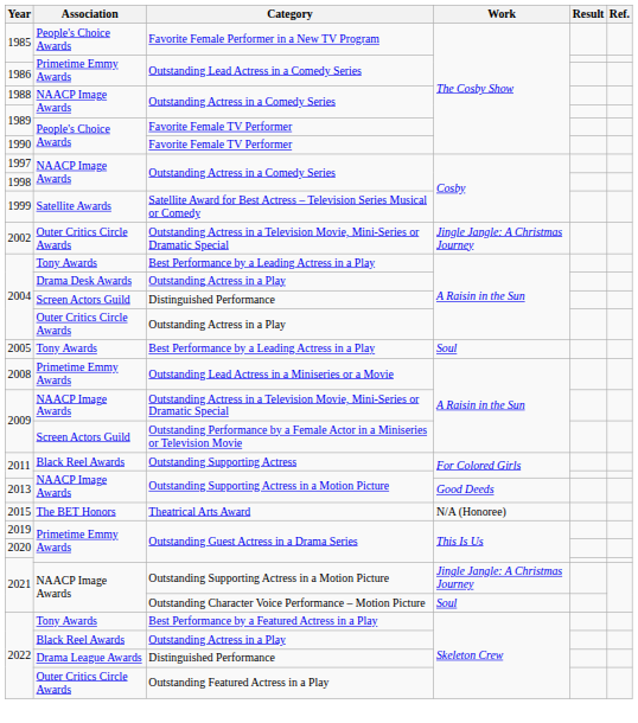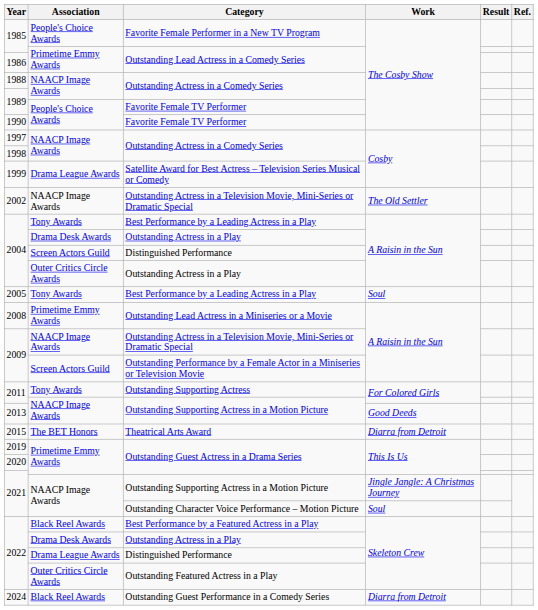 <table class="wikitable sortable">
 <tr>
 <th>Year</th>
 <th>Association</th>
 <th>Category</th>
 <th>Work</th>
 <th>Result</th>
 <th class="unsortable">Ref.</th>
 </tr>
 <tr>
 <td rowspan="2">1985</td>
 <td><a href='#'>People's Choice Awards</a></td>
 <td><a href='#'>Favorite Female Performer in a New TV Program</a></td>
 <td rowspan="7"><em><a href='#'>The Cosby Show</a></em></td>
 <td></td>
 <td></td>
 </tr>
 <tr>
 <td rowspan="2"><a href='#'>Primetime Emmy Awards</a></td>
 <td rowspan="2"><a href='#'>Outstanding Lead Actress in a Comedy Series</a></td>
 <td></td>
 <td></td>
 </tr>
 <tr>
 <td>1986</td>
 <td></td>
 <td></td>
 </tr>
 <tr>
 <td>1988</td>
 <td rowspan="2"><a href='#'>NAACP Image Awards</a></td>
 <td rowspan="2"><a href='#'>Outstanding Actress in a Comedy Series</a></td>
 <td></td>
 <td></td>
 </tr>
 <tr>
 <td rowspan="2">1989</td>
 <td></td>
 <td></td>
 </tr>
 <tr>
 <td rowspan="2"><a href='#'>People's Choice Awards</a></td>
 <td><a href='#'>Favorite Female TV Performer</a></td>
 <td></td>
 <td></td>
 </tr>
 <tr>
 <td>1990</td>
 <td><a href='#'>Favorite Female TV Performer</a></td>
 <td></td>
 <td></td>
 </tr>
 <tr>
 <td>1997</td>
 <td rowspan="2"><a href='#'>NAACP Image Awards</a></td>
 <td rowspan="2"><a href='#'>Outstanding Actress in a Comedy Series</a></td>
 <td rowspan="3"><em><a href='#'>Cosby</a></em></td>
 <td></td>
 <td></td>
 </tr>
 <tr>
 <td>1998</td>
 <td></td>
 <td></td>
 </tr>
 <tr>
 <td>1999</td>
-<td><a href='#'>Satellite Awards</a></td>
+<td><a href='#'>Drama League Awards</a></td>
 <td><a href='#'>Satellite Award for Best Actress – Television Series Musical or Comedy</a></td>
 <td></td>
 <td></td>
 </tr>
 <tr>
 <td>2002</td>
-<td><a href='#'>Outer Critics Circle Awards</a></td>
+<td>NAACP Image Awards</td>
 <td><a href='#'>Outstanding Actress in a Television Movie, Mini-Series or Dramatic Special</a></td>
-<td><em><a href='#'>Jingle Jangle: A Christmas Journey</a></em></td>
+<td><em><a href='#'>The Old Settler</a></em></td>
 <td></td>
 <td></td>
 </tr>
 <tr>
 <td rowspan="4">2004</td>
 <td><a href='#'>Tony Awards</a></td>
 <td><a href='#'>Best Performance by a Leading Actress in a Play</a></td>
 <td rowspan="4"><em><a href='#'>A Raisin in the Sun</a></em></td>
 <td></td>
 <td style="text-align:center;"></td>
 </tr>
 <tr>
 <td><a href='#'>Drama Desk Awards</a></td>
 <td><a href='#'>Outstanding Actress in a Play</a></td>
 <td></td>
 <td></td>
 </tr>
 <tr>
 <td><a href='#'>Screen Actors Guild</a></td>
 <td>Distinguished Performance</td>
 <td></td>
 <td></td>
 </tr>
 <tr>
 <td><a href='#'>Outer Critics Circle Awards</a></td>
 <td>Outstanding Actress in a Play</td>
 <td></td>
 <td></td>
 </tr>
 <tr>
 <td>2005</td>
 <td><a href='#'>Tony Awards</a></td>
 <td><a href='#'>Best Performance by a Leading Actress in a Play</a></td>
 <td><em><a href='#'>Soul</a></em></td>
 <td></td>
 <td></td>
 </tr>
 <tr>
 <td>2008</td>
 <td><a href='#'>Primetime Emmy Awards</a></td>
 <td><a href='#'>Outstanding Lead Actress in a Miniseries or a Movie</a></td>
 <td rowspan="3"><em><a href='#'>A Raisin in the Sun</a></em></td>
 <td></td>
 <td></td>
 </tr>
 <tr>
 <td rowspan="2">2009</td>
 <td><a href='#'>NAACP Image Awards</a></td>
 <td><a href='#'>Outstanding Actress in a Television Movie, Mini-Series or Dramatic Special</a></td>
 <td></td>
 <td></td>
 </tr>
 <tr>
 <td><a href='#'>Screen Actors Guild</a></td>
 <td><a href='#'>Outstanding Performance by a Female Actor in a Miniseries or Television Movie</a></td>
 <td></td>
 <td></td>
 </tr>
 <tr>
 <td rowspan="2">2011</td>
-<td><a href='#'>Black Reel Awards</a></td>
+<td><a href='#'>Tony Awards</a></td>
 <td><a href='#'>Outstanding Supporting Actress</a></td>
 <td rowspan="2"><em><a href='#'>For Colored Girls</a></em></td>
 <td></td>
 <td></td>
 </tr>
 <tr>
 <td rowspan="2"><a href='#'>NAACP Image Awards</a></td>
 <td rowspan="2"><a href='#'>Outstanding Supporting Actress in a Motion Picture</a></td>
 <td></td>
 <td></td>
 </tr>
 <tr>
 <td>2013</td>
 <td><em><a href='#'>Good Deeds</a></em></td>
 <td></td>
 <td></td>
 </tr>
 <tr>
 <td>2015</td>
 <td><a href='#'>The BET Honors</a></td>
 <td><a href='#'>Theatrical Arts Award</a></td>
-<td>N/A (Honoree)</td>
+<td><em><a href='#'>Diarra from Detroit</a></em></td>
 <td></td>
 <td></td>
 </tr>
 <tr>
 <td>2019</td>
 <td rowspan="3"><a href='#'>Primetime Emmy Awards</a></td>
 <td rowspan="3"><a href='#'>Outstanding Guest Actress in a Drama Series</a></td>
 <td rowspan="3"><em><a href='#'>This Is Us</a></em></td>
 <td></td>
 <td></td>
 </tr>
 <tr>
 <td>2020</td>
 <td></td>
 <td></td>
 </tr>
 <tr>
 <td rowspan="3">2021</td>
 <td></td>
 <td></td>
 </tr>
 <tr>
 <td rowspan="2">NAACP Image Awards</td>
 <td>Outstanding Supporting Actress in a Motion Picture</td>
 <td><em><a href='#'>Jingle Jangle: A Christmas Journey</a></em></td>
 <td></td>
 <td rowspan="2" style="text-align:center;"></td>
 </tr>
 <tr>
 <td>Outstanding Character Voice Performance – Motion Picture</td>
 <td><em><a href='#'>Soul</a></em></td>
 <td></td>
 </tr>
 <tr>
 <td rowspan="4">2022</td>
-<td><a href='#'>Tony Awards</a></td>
+<td><a href='#'>Black Reel Awards</a></td>
 <td><a href='#'>Best Performance by a Featured Actress in a Play</a></td>
 <td rowspan="4"><em><a href='#'>Skeleton Crew</a></em></td>
 <td></td>
 <td style="text-align:center;"></td>
 </tr>
 <tr>
-<td><a href='#'>Black Reel Awards</a></td>
+<td><a href='#'>Drama Desk Awards</a></td>
 <td><a href='#'>Outstanding Actress in a Play</a></td>
 <td></td>
 <td></td>
 </tr>
 <tr>
 <td><a href='#'>Drama League Awards</a></td>
 <td>Distinguished Performance</td>
 <td></td>
 <td></td>
 </tr>
 <tr>
 <td><a href='#'>Outer Critics Circle Awards</a></td>
 <td>Outstanding Featured Actress in a Play</td>
 <td></td>
 <td></td>
 </tr>
+<tr>
+<td>2024</td>
+<td><a href='#'>Black Reel Awards</a></td>
+<td>Outstanding Guest Performance in a Comedy Series</td>
+<td><em><a href='#'>Diarra from Detroit</a></em></td>
+<td></td>
+<td></td>
+</tr>
 </table>
